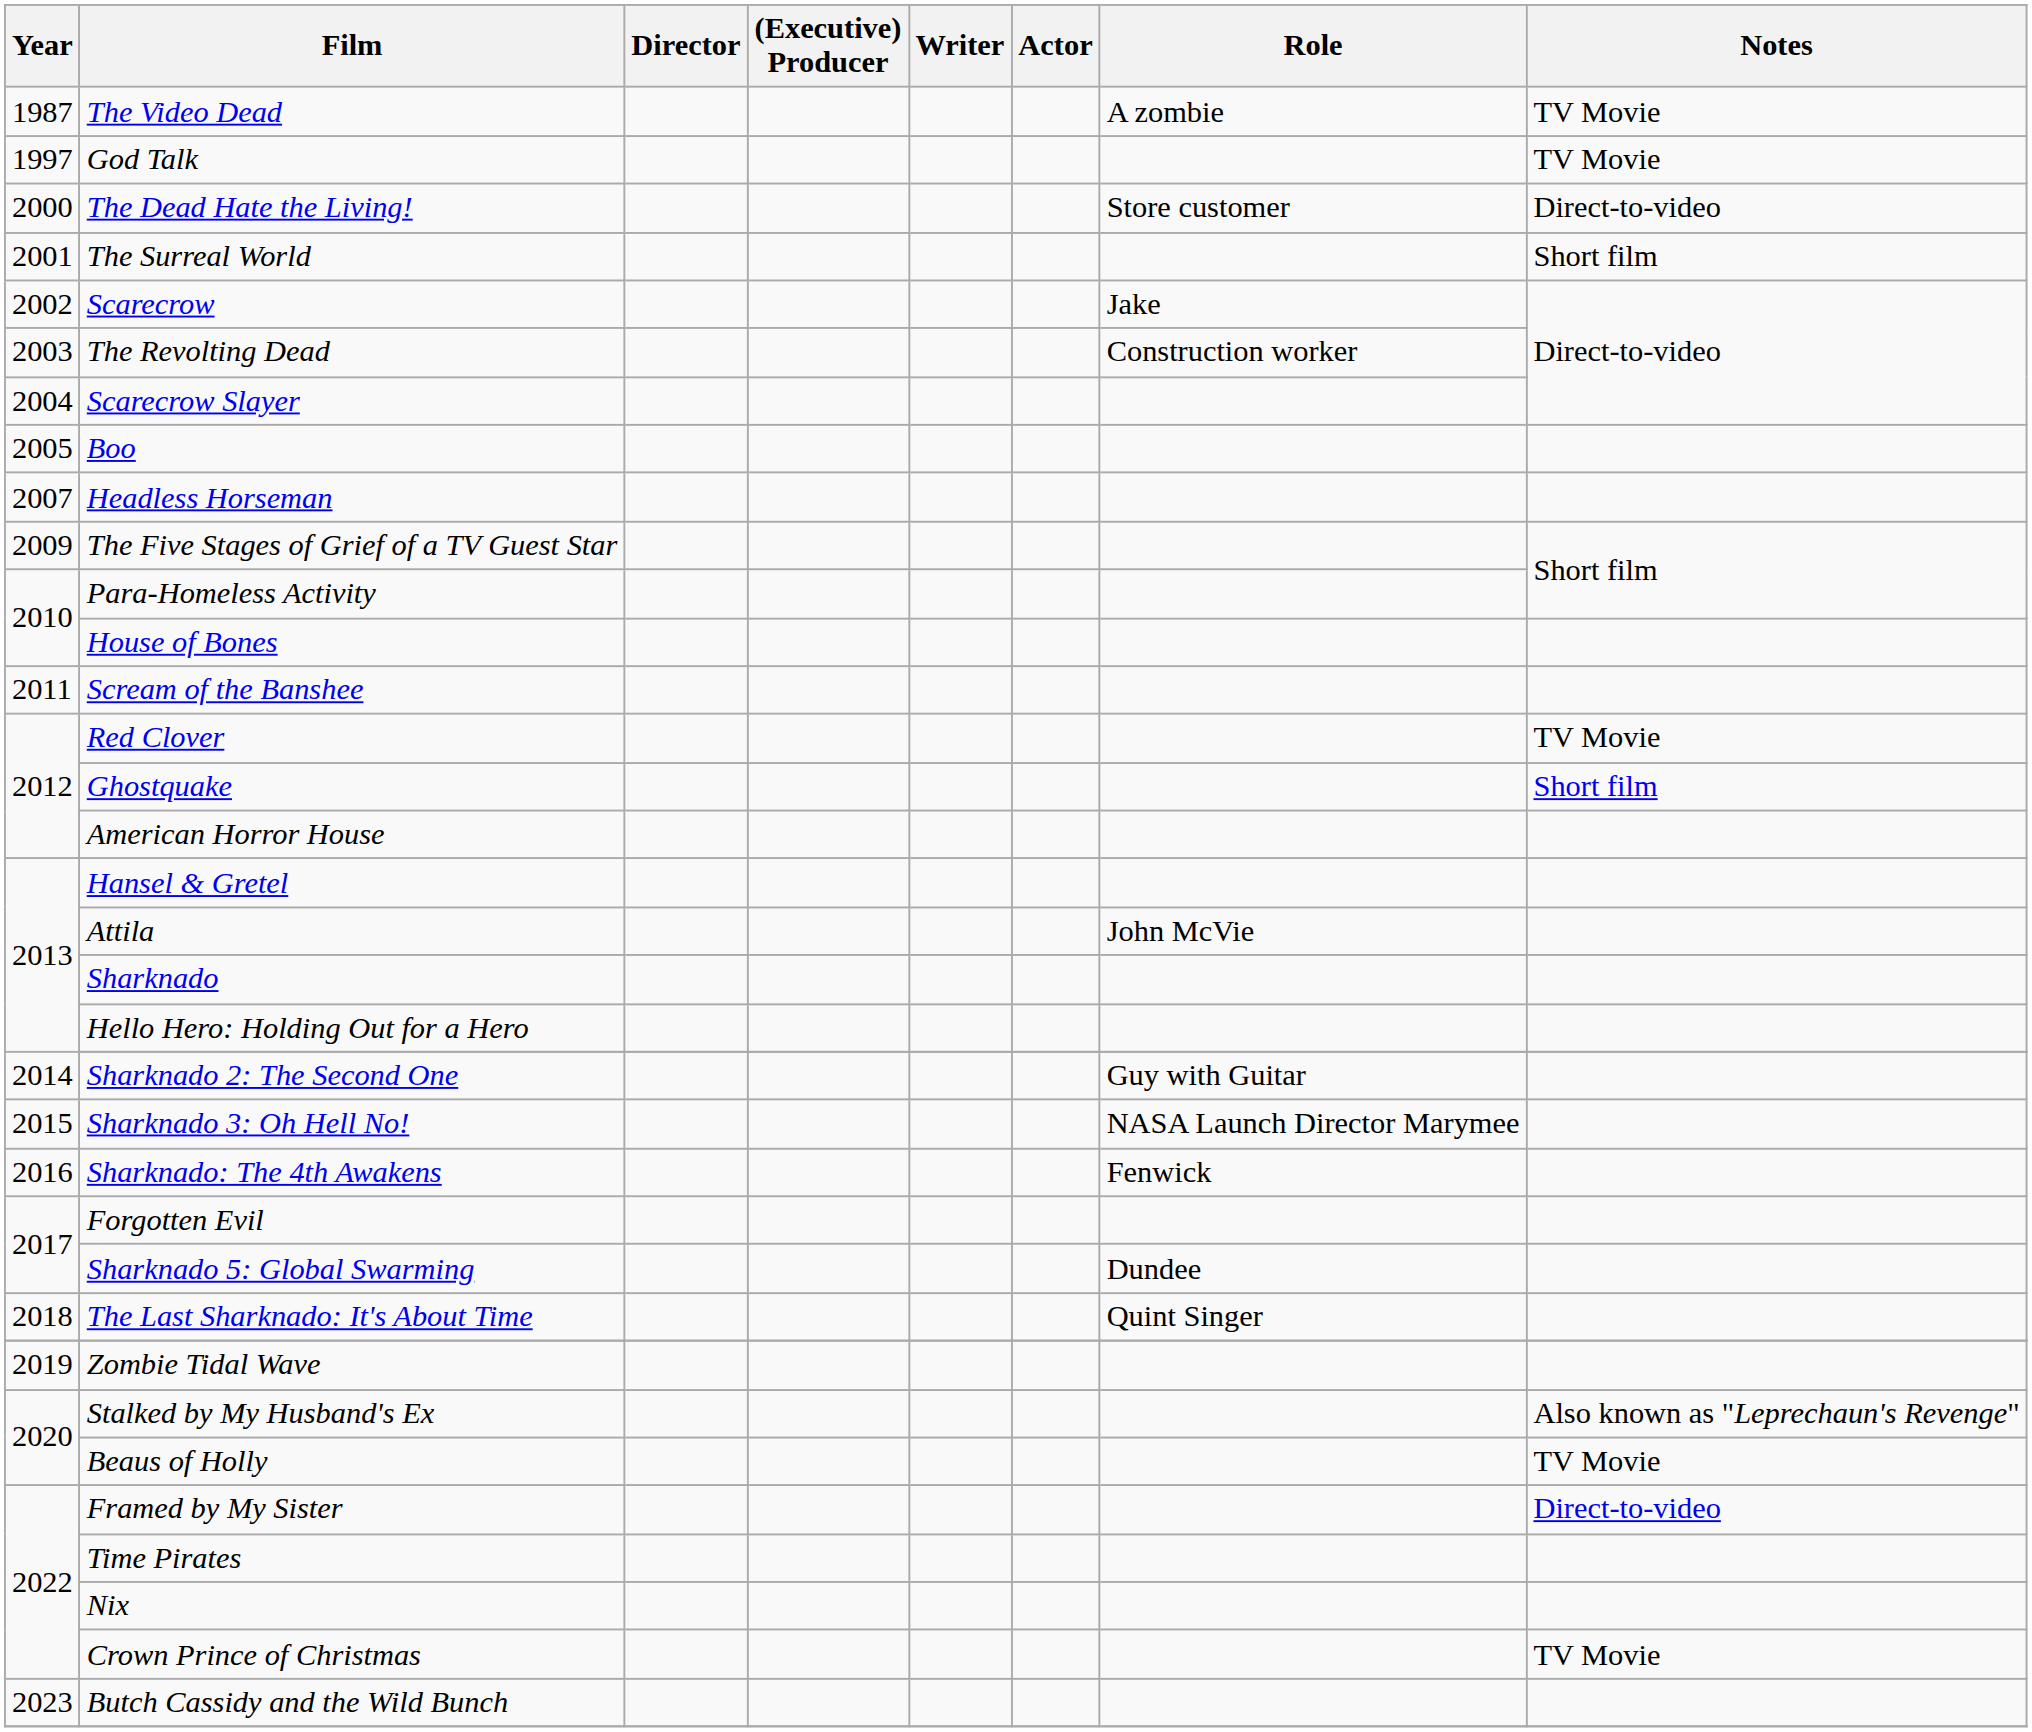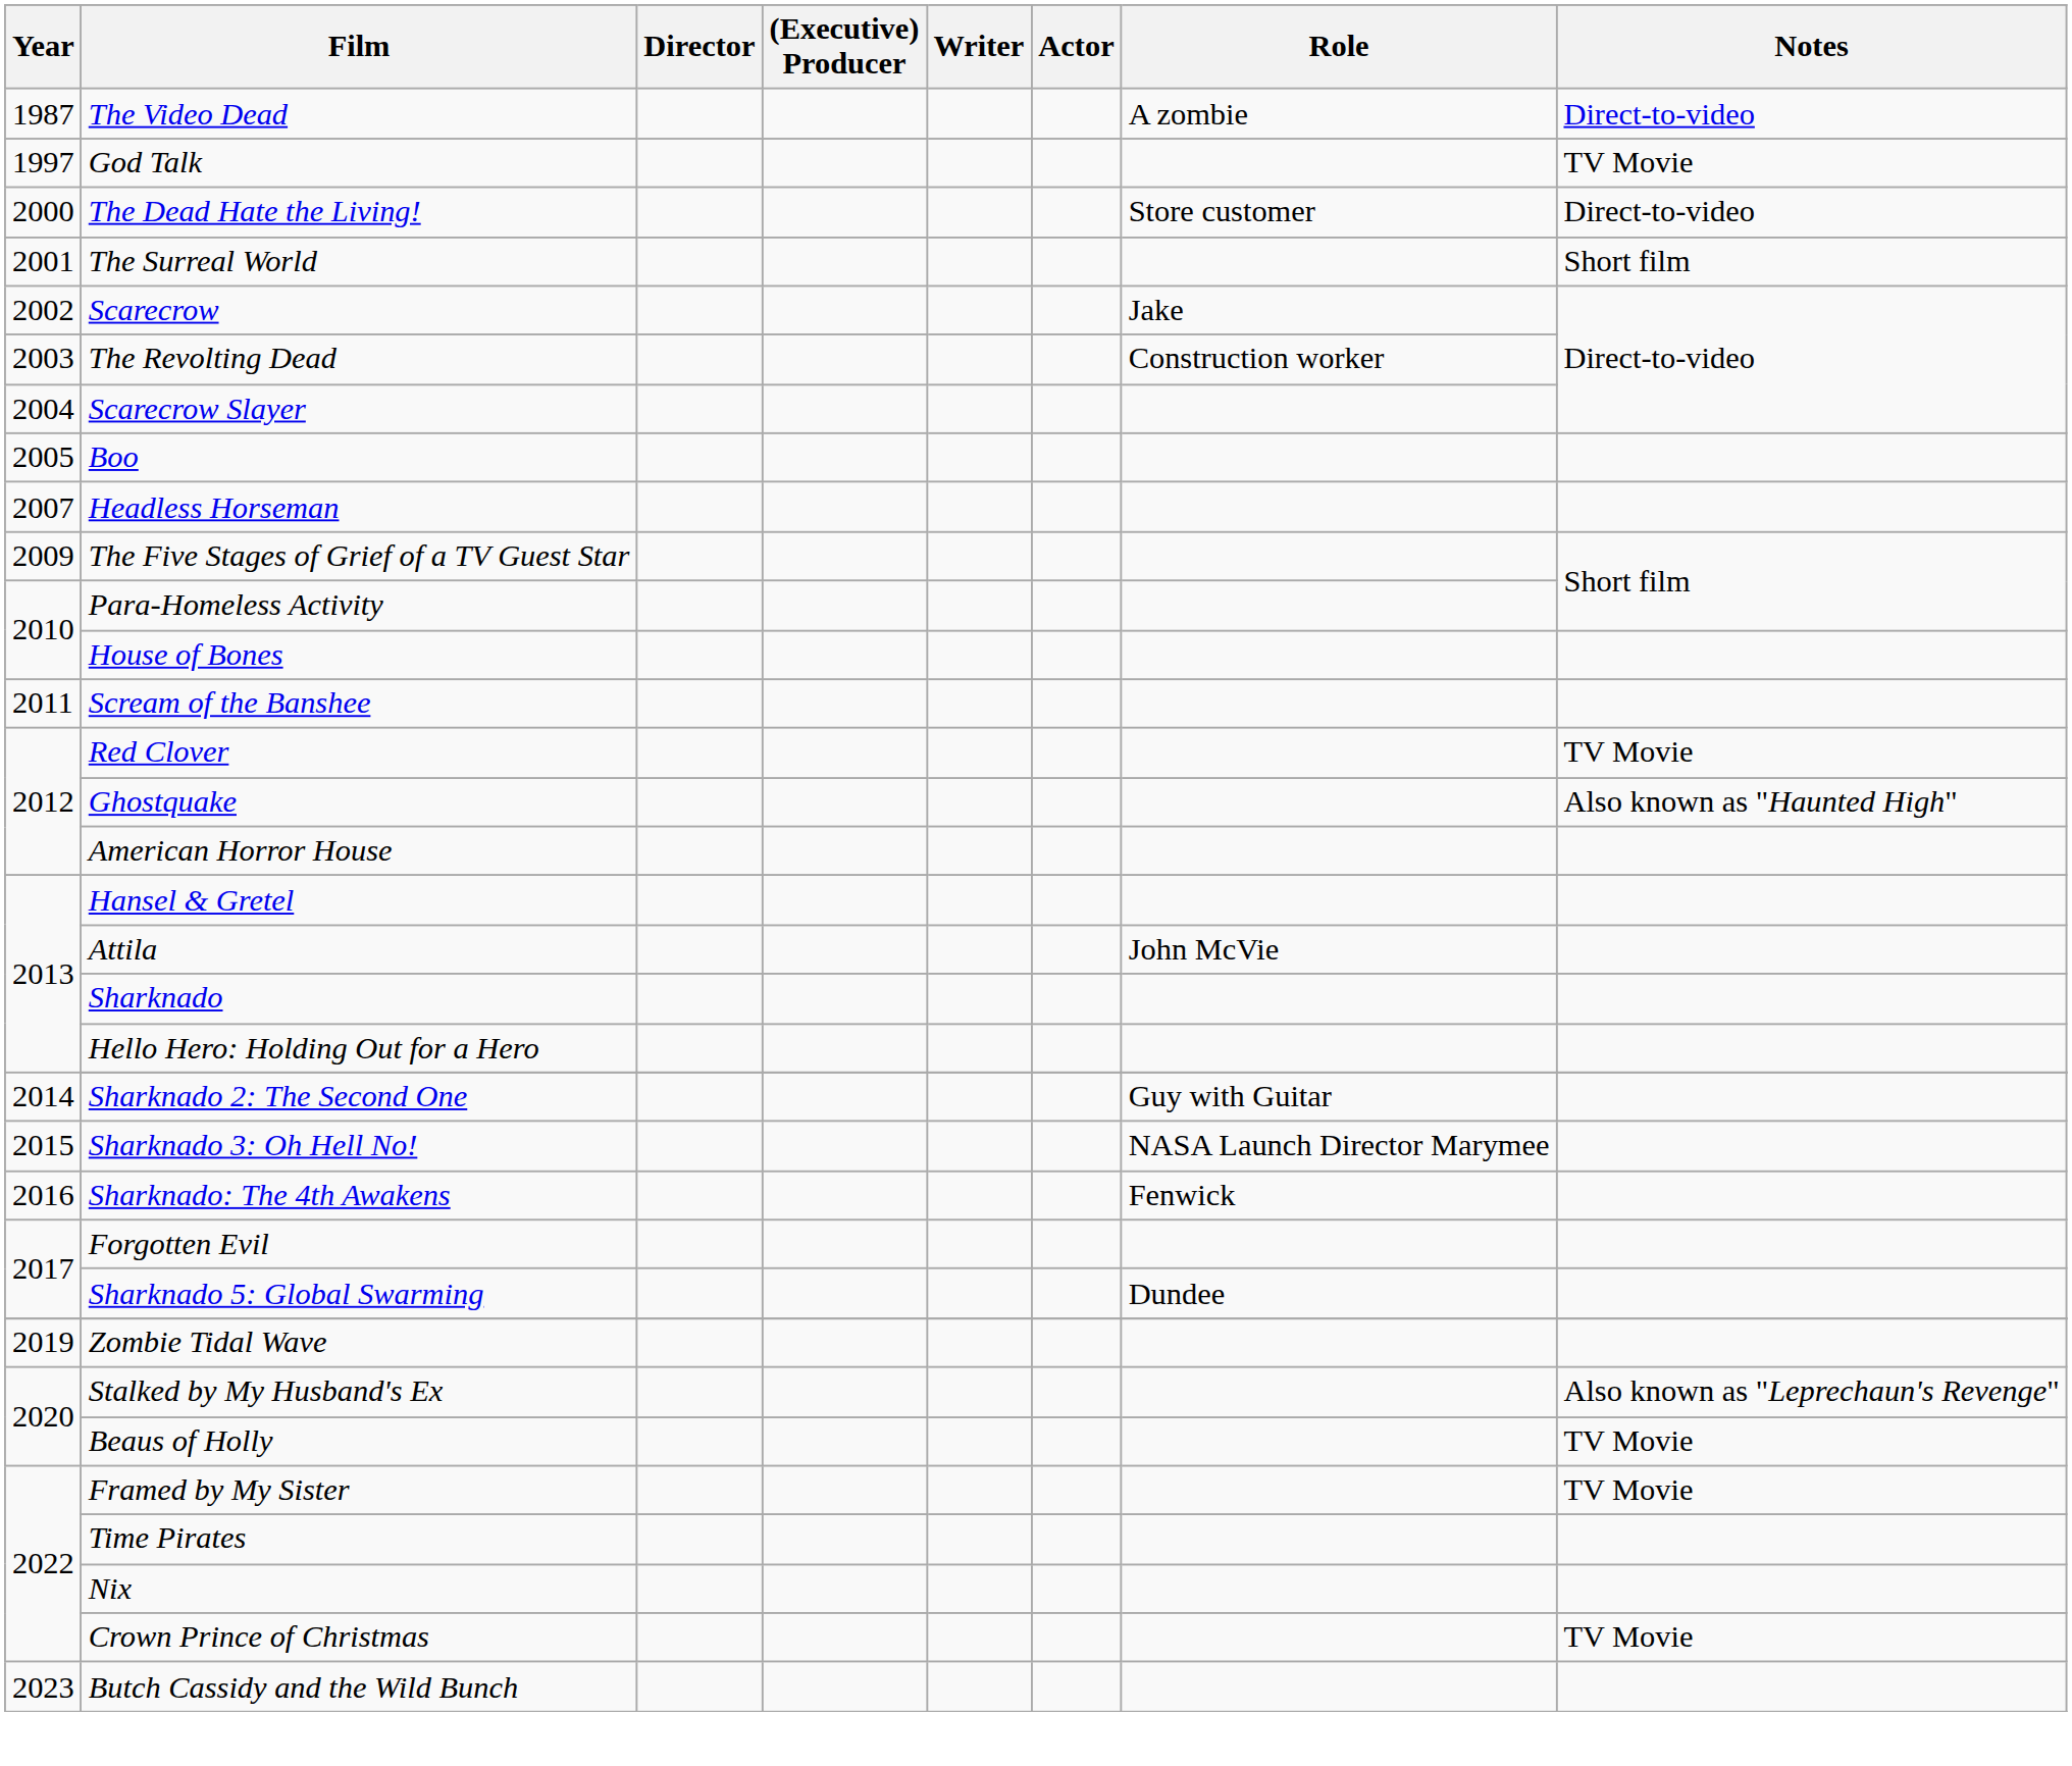 <table class="wikitable sortable">
 <tr>
 <th>Year</th>
 <th>Film</th>
 <th>Director</th>
 <th>(Executive)<br>Producer</th>
 <th>Writer</th>
 <th>Actor</th>
 <th>Role</th>
 <th>Notes</th>
 </tr>
 <tr>
 <td>1987</td>
 <td><em><a href='#'>The Video Dead</a></em></td>
 <td></td>
 <td></td>
 <td></td>
 <td></td>
 <td>A zombie</td>
-<td>TV Movie</td>
+<td><a href='#'>Direct-to-video</a></td>
 </tr>
 <tr>
 <td>1997</td>
 <td><em>God Talk</em></td>
 <td></td>
 <td></td>
 <td></td>
 <td></td>
 <td></td>
 <td>TV Movie</td>
 </tr>
 <tr>
 <td>2000</td>
 <td><em><a href='#'>The Dead Hate the Living!</a></em></td>
 <td></td>
 <td></td>
 <td></td>
 <td></td>
 <td>Store customer</td>
 <td>Direct-to-video</td>
 </tr>
 <tr>
 <td>2001</td>
 <td><em>The Surreal World</em></td>
 <td></td>
 <td></td>
 <td></td>
 <td></td>
 <td></td>
 <td>Short film</td>
 </tr>
 <tr>
 <td>2002</td>
 <td><em><a href='#'>Scarecrow</a></em></td>
 <td></td>
 <td></td>
 <td></td>
 <td></td>
 <td>Jake</td>
 <td rowspan=3>Direct-to-video</td>
 </tr>
 <tr>
 <td>2003</td>
 <td><em>The Revolting Dead</em></td>
 <td></td>
 <td></td>
 <td></td>
 <td></td>
 <td>Construction worker</td>
 </tr>
 <tr>
 <td>2004</td>
 <td><em><a href='#'>Scarecrow Slayer</a></em></td>
 <td></td>
 <td></td>
 <td></td>
 <td></td>
 <td></td>
 </tr>
 <tr>
 <td>2005</td>
 <td><em><a href='#'>Boo</a></em></td>
 <td></td>
 <td></td>
 <td></td>
 <td></td>
 <td></td>
 <td></td>
 </tr>
 <tr>
 <td>2007</td>
 <td><em><a href='#'>Headless Horseman</a></em></td>
 <td></td>
 <td></td>
 <td></td>
 <td></td>
 <td></td>
 <td></td>
 </tr>
 <tr>
 <td>2009</td>
 <td><em>The Five Stages of Grief of a TV Guest Star</em></td>
 <td></td>
 <td></td>
 <td></td>
 <td></td>
 <td></td>
 <td rowspan=2>Short film</td>
 </tr>
 <tr hi>
 <td rowspan=2>2010</td>
 <td><em>Para-Homeless Activity</em></td>
 <td></td>
 <td></td>
 <td></td>
 <td></td>
 <td></td>
 </tr>
 <tr>
 <td><em><a href='#'>House of Bones</a></em></td>
 <td></td>
 <td></td>
 <td></td>
 <td></td>
 <td></td>
 <td></td>
 </tr>
 <tr>
 <td>2011</td>
 <td><em><a href='#'>Scream of the Banshee</a></em></td>
 <td></td>
 <td></td>
 <td></td>
 <td></td>
 <td></td>
 <td></td>
 </tr>
 <tr>
 <td rowspan=3>2012</td>
 <td><em><a href='#'>Red Clover</a></em></td>
 <td></td>
 <td></td>
 <td></td>
 <td></td>
 <td></td>
 <td>TV Movie</td>
 </tr>
 <tr>
 <td><em><a href='#'>Ghostquake</a></em></td>
 <td></td>
 <td></td>
 <td></td>
 <td></td>
 <td></td>
-<td><a href='#'>Short film</a></td>
+<td>Also known as "<em>Haunted High</em>"</td>
 </tr>
 <tr>
 <td><em>American Horror House</em></td>
 <td></td>
 <td></td>
 <td></td>
 <td></td>
 <td></td>
 <td></td>
 </tr>
 <tr>
 <td rowspan=4>2013</td>
 <td><em><a href='#'>Hansel & Gretel</a></em></td>
 <td></td>
 <td></td>
 <td></td>
 <td></td>
 <td></td>
 <td></td>
 </tr>
 <tr>
 <td><em>Attila</em></td>
 <td></td>
 <td></td>
 <td></td>
 <td></td>
 <td>John McVie</td>
 <td></td>
 </tr>
 <tr>
 <td><em><a href='#'>Sharknado</a></em></td>
 <td></td>
 <td></td>
 <td></td>
 <td></td>
 <td></td>
 <td></td>
 </tr>
 <tr>
 <td><em>Hello Hero: Holding Out for a Hero</em></td>
 <td></td>
 <td></td>
 <td></td>
 <td></td>
 <td></td>
 <td></td>
 </tr>
 <tr>
 <td rowspan=2>2014</td>
 </tr>
 <tr>
 <td><em><a href='#'>Sharknado 2: The Second One</a></em></td>
 <td></td>
 <td></td>
 <td></td>
 <td></td>
 <td>Guy with Guitar</td>
 <td></td>
 </tr>
 <tr>
 <td>2015</td>
 <td><em><a href='#'>Sharknado 3: Oh Hell No!</a></em></td>
 <td></td>
 <td></td>
 <td></td>
 <td></td>
 <td>NASA Launch Director Marymee</td>
 <td></td>
 </tr>
 <tr>
 <td>2016</td>
 <td><em><a href='#'>Sharknado: The 4th Awakens</a></em></td>
 <td></td>
 <td></td>
 <td></td>
 <td></td>
 <td>Fenwick</td>
 <td></td>
 </tr>
 <tr>
 <td rowspan=2>2017</td>
 <td><em>Forgotten Evil</em></td>
 <td></td>
 <td></td>
 <td></td>
 <td></td>
 <td></td>
 <td></td>
 </tr>
 <tr>
 <td><em><a href='#'>Sharknado 5: Global Swarming</a></em></td>
 <td></td>
 <td></td>
 <td></td>
 <td></td>
 <td>Dundee</td>
 <td></td>
 </tr>
 <tr>
-<td>2018</td>
-<td><em><a href='#'>The Last Sharknado: It's About Time</a></em></td>
-<td></td>
-<td></td>
-<td></td>
-<td></td>
-<td>Quint Singer</td>
-<td></td>
-</tr>
-<tr>
 </tr>
 <tr>
 <td>2019</td>
 <td><em>Zombie Tidal Wave</em></td>
 <td></td>
 <td></td>
 <td></td>
 <td></td>
 <td></td>
 <td></td>
 </tr>
 <tr>
 <td rowspan=2>2020</td>
 <td><em>Stalked by My Husband's Ex</em></td>
 <td></td>
 <td></td>
 <td></td>
 <td></td>
 <td></td>
 <td>Also known as "<em>Leprechaun's Revenge</em>"</td>
 </tr>
 <tr>
 <td><em>Beaus of Holly</em></td>
 <td></td>
 <td></td>
 <td></td>
 <td></td>
 <td></td>
 <td>TV Movie</td>
 </tr>
 <tr>
 <td rowspan=4>2022</td>
 <td><em>Framed by My Sister</em></td>
 <td></td>
 <td></td>
 <td></td>
 <td></td>
 <td></td>
-<td><a href='#'>Direct-to-video</a></td>
+<td>TV Movie</td>
 </tr>
 <tr>
 <td><em>Time Pirates</em></td>
 <td></td>
 <td></td>
 <td></td>
 <td></td>
 <td></td>
 <td></td>
 </tr>
 <tr>
 <td><em>Nix</em></td>
 <td></td>
 <td></td>
 <td></td>
 <td></td>
 <td></td>
 <td></td>
 </tr>
 <tr>
 <td><em>Crown Prince of Christmas</em></td>
 <td></td>
 <td></td>
 <td></td>
 <td></td>
 <td></td>
 <td>TV Movie</td>
 </tr>
 <tr>
 <td>2023</td>
 <td><em>Butch Cassidy and the Wild Bunch</em></td>
 <td></td>
 <td></td>
 <td></td>
 <td></td>
 <td></td>
 <td></td>
 </tr>
 <tr>
 </tr>
 </table>
